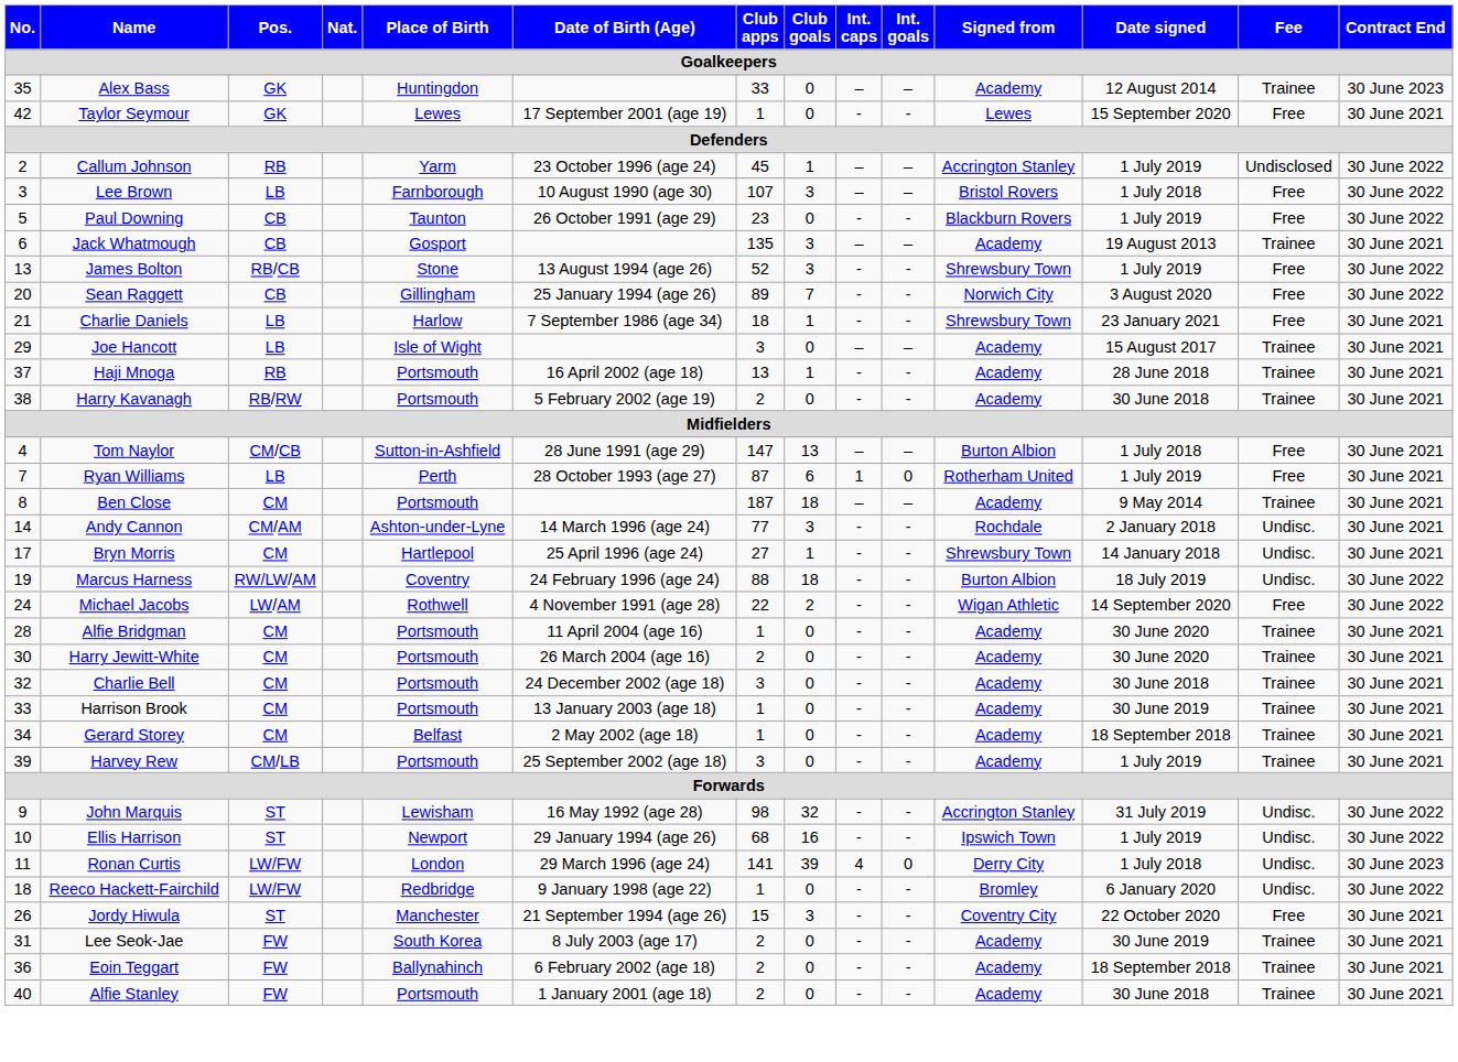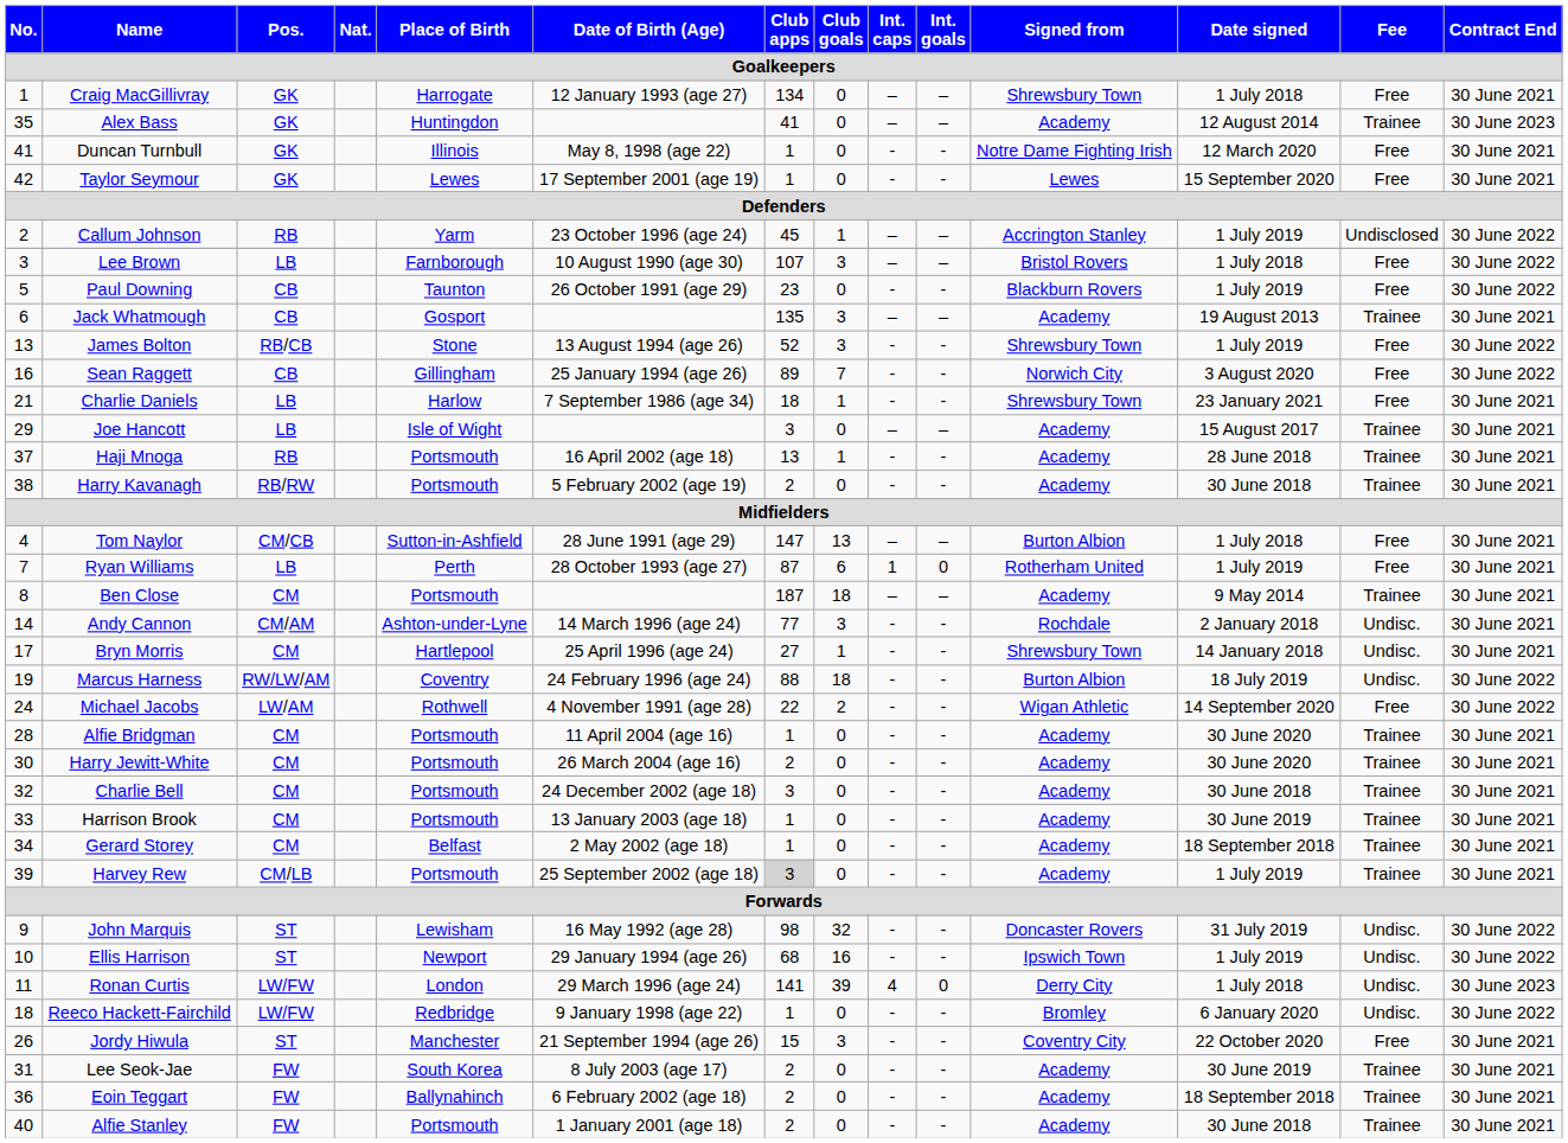 <table class="wikitable" style="text-align:center; font-size:87%; width:100%;">
 <tr>
 <th style="background:#0000FF; color:white; text-align:center;">No.</th>
 <th style="background:#0000FF; color:white; text-align:center;">Name</th>
 <th style="background:#0000FF; color:white; text-align:center;">Pos.</th>
 <th style="background:#0000FF; color:white; text-align:center;">Nat.</th>
 <th style="background:#0000FF; color:white; text-align:center;">Place of Birth</th>
 <th style="background:#0000FF; color:white; text-align:center;">Date of Birth (Age)</th>
 <th style="background:#0000FF; color:white; text-align:center;">Club<br>apps</th>
 <th style="background:#0000FF; color:white; text-align:center;">Club<br>goals</th>
 <th style="background:#0000FF; color:white; text-align:center;">Int.<br>caps</th>
 <th style="background:#0000FF; color:white; text-align:center;">Int.<br>goals</th>
 <th style="background:#0000FF; color:white; text-align:center;">Signed from</th>
 <th style="background:#0000FF; color:white; text-align:center;">Date signed</th>
 <th style="background:#0000FF; color:white; text-align:center;">Fee</th>
 <th style="background:#0000FF; color:white; text-align:center;">Contract End</th>
 </tr>
 <tr>
 <th colspan="14" style="background:#dcdcdc; text-align:center;">Goalkeepers</th>
 </tr>
 <tr>
+<td>1</td>
+<td><a href='#'>Craig MacGillivray</a></td>
+<td><a href='#'>GK</a></td>
+<td></td>
+<td><a href='#'>Harrogate</a></td>
+<td>12 January 1993 (age 27)</td>
+<td>134</td>
+<td>0</td>
+<td>–</td>
+<td>–</td>
+<td><a href='#'>Shrewsbury Town</a></td>
+<td>1 July 2018</td>
+<td>Free</td>
+<td>30 June 2021</td>
+</tr>
+<tr>
 <td>35</td>
 <td><a href='#'>Alex Bass</a></td>
 <td><a href='#'>GK</a></td>
 <td></td>
 <td><a href='#'>Huntingdon</a></td>
 <td></td>
-<td>33</td>
+<td>41</td>
 <td>0</td>
 <td>–</td>
 <td>–</td>
 <td><a href='#'>Academy</a></td>
 <td>12 August 2014</td>
 <td>Trainee</td>
 <td>30 June 2023</td>
+</tr>
+<tr>
+<td>41</td>
+<td>Duncan Turnbull</td>
+<td><a href='#'>GK</a></td>
+<td></td>
+<td><a href='#'>Illinois</a></td>
+<td>May 8, 1998 (age 22)</td>
+<td>1</td>
+<td>0</td>
+<td>-</td>
+<td>-</td>
+<td><a href='#'>Notre Dame Fighting Irish</a></td>
+<td>12 March 2020</td>
+<td>Free</td>
+<td>30 June 2021</td>
 </tr>
 <tr>
 <td>42</td>
 <td><a href='#'>Taylor Seymour</a></td>
 <td><a href='#'>GK</a></td>
 <td></td>
 <td><a href='#'>Lewes</a></td>
 <td>17 September 2001 (age 19)</td>
 <td>1</td>
 <td>0</td>
 <td>-</td>
 <td>-</td>
 <td><a href='#'>Lewes</a></td>
 <td>15 September 2020</td>
 <td>Free</td>
 <td>30 June 2021</td>
 </tr>
 <tr>
 <th colspan="14" style="background:#dcdcdc; text-align:center;">Defenders</th>
 </tr>
 <tr>
 <td>2</td>
 <td><a href='#'>Callum Johnson</a></td>
 <td><a href='#'>RB</a></td>
 <td></td>
 <td><a href='#'>Yarm</a></td>
 <td>23 October 1996 (age 24)</td>
 <td>45</td>
 <td>1</td>
 <td>–</td>
 <td>–</td>
 <td><a href='#'>Accrington Stanley</a></td>
 <td>1 July 2019</td>
 <td>Undisclosed</td>
 <td>30 June 2022</td>
 </tr>
 <tr>
 </tr>
 <tr>
 <td>3</td>
 <td><a href='#'>Lee Brown</a></td>
 <td><a href='#'>LB</a></td>
 <td></td>
 <td><a href='#'>Farnborough</a></td>
 <td>10 August 1990 (age 30)</td>
 <td>107</td>
 <td>3</td>
 <td>–</td>
 <td>–</td>
 <td><a href='#'>Bristol Rovers</a></td>
 <td>1 July 2018</td>
 <td>Free</td>
 <td>30 June 2022</td>
 </tr>
 <tr>
 <td>5</td>
 <td><a href='#'>Paul Downing</a></td>
 <td><a href='#'>CB</a></td>
 <td></td>
 <td><a href='#'>Taunton</a></td>
 <td>26 October 1991 (age 29)</td>
 <td>23</td>
 <td>0</td>
 <td>-</td>
 <td>-</td>
 <td><a href='#'>Blackburn Rovers</a></td>
 <td>1 July 2019</td>
 <td>Free</td>
 <td>30 June 2022</td>
 </tr>
 <tr>
 <td>6</td>
 <td><a href='#'>Jack Whatmough</a></td>
 <td><a href='#'>CB</a></td>
 <td></td>
 <td><a href='#'>Gosport</a></td>
 <td></td>
 <td>135</td>
 <td>3</td>
 <td>–</td>
 <td>–</td>
 <td><a href='#'>Academy</a></td>
 <td>19 August 2013</td>
 <td>Trainee</td>
 <td>30 June 2021</td>
 </tr>
 <tr>
 <td>13</td>
 <td><a href='#'>James Bolton</a></td>
 <td><a href='#'>RB</a>/<a href='#'>CB</a></td>
 <td></td>
 <td><a href='#'>Stone</a></td>
 <td>13 August 1994 (age 26)</td>
 <td>52</td>
 <td>3</td>
 <td>-</td>
 <td>-</td>
 <td><a href='#'>Shrewsbury Town</a></td>
 <td>1 July 2019</td>
 <td>Free</td>
 <td>30 June 2022</td>
 </tr>
 <tr>
-<td>20</td>
+<td>16</td>
 <td><a href='#'>Sean Raggett</a></td>
 <td><a href='#'>CB</a></td>
 <td></td>
 <td><a href='#'>Gillingham</a></td>
 <td>25 January 1994 (age 26)</td>
 <td>89</td>
 <td>7</td>
 <td>-</td>
 <td>-</td>
 <td><a href='#'>Norwich City</a></td>
 <td>3 August 2020</td>
 <td>Free</td>
 <td>30 June 2022</td>
 </tr>
 <tr>
 <td>21</td>
 <td><a href='#'>Charlie Daniels</a></td>
 <td><a href='#'>LB</a></td>
 <td></td>
 <td><a href='#'>Harlow</a></td>
 <td>7 September 1986 (age 34)</td>
 <td>18</td>
 <td>1</td>
 <td>-</td>
 <td>-</td>
 <td><a href='#'>Shrewsbury Town</a></td>
 <td>23 January 2021</td>
 <td>Free</td>
 <td>30 June 2021</td>
 </tr>
 <tr>
 <td>29</td>
 <td><a href='#'>Joe Hancott</a></td>
 <td><a href='#'>LB</a></td>
 <td></td>
 <td><a href='#'>Isle of Wight</a></td>
 <td></td>
 <td>3</td>
 <td>0</td>
 <td>–</td>
 <td>–</td>
 <td><a href='#'>Academy</a></td>
 <td>15 August 2017</td>
 <td>Trainee</td>
 <td>30 June 2021</td>
 </tr>
 <tr>
 <td>37</td>
 <td><a href='#'>Haji Mnoga</a></td>
 <td><a href='#'>RB</a></td>
 <td></td>
 <td><a href='#'>Portsmouth</a></td>
 <td>16 April 2002 (age 18)</td>
 <td>13</td>
 <td>1</td>
 <td>-</td>
 <td>-</td>
 <td><a href='#'>Academy</a></td>
 <td>28 June 2018</td>
 <td>Trainee</td>
 <td>30 June 2021</td>
 </tr>
 <tr>
 <td>38</td>
 <td><a href='#'>Harry Kavanagh</a></td>
 <td><a href='#'>RB</a>/<a href='#'>RW</a></td>
 <td></td>
 <td><a href='#'>Portsmouth</a></td>
 <td>5 February 2002 (age 19)</td>
 <td>2</td>
 <td>0</td>
 <td>-</td>
 <td>-</td>
 <td><a href='#'>Academy</a></td>
 <td>30 June 2018</td>
 <td>Trainee</td>
 <td>30 June 2021</td>
 </tr>
 <tr>
 <th colspan="14" style="background:#dcdcdc; text-align:center;">Midfielders</th>
 </tr>
 <tr>
 <td>4</td>
 <td><a href='#'>Tom Naylor</a></td>
 <td><a href='#'>CM</a>/<a href='#'>CB</a></td>
 <td></td>
 <td><a href='#'>Sutton-in-Ashfield</a></td>
 <td>28 June 1991 (age 29)</td>
 <td>147</td>
 <td>13</td>
 <td>–</td>
 <td>–</td>
 <td><a href='#'>Burton Albion</a></td>
 <td>1 July 2018</td>
 <td>Free</td>
 <td>30 June 2021</td>
 </tr>
 <tr>
 <td>7</td>
 <td><a href='#'>Ryan Williams</a></td>
 <td><a href='#'>LB</a></td>
 <td></td>
 <td><a href='#'>Perth</a></td>
 <td>28 October 1993 (age 27)</td>
 <td>87</td>
 <td>6</td>
 <td>1</td>
 <td>0</td>
 <td><a href='#'>Rotherham United</a></td>
 <td>1 July 2019</td>
 <td>Free</td>
 <td>30 June 2021</td>
 </tr>
 <tr>
 <td>8</td>
 <td><a href='#'>Ben Close</a></td>
 <td><a href='#'>CM</a></td>
 <td></td>
 <td><a href='#'>Portsmouth</a></td>
 <td></td>
 <td>187</td>
 <td>18</td>
 <td>–</td>
 <td>–</td>
 <td><a href='#'>Academy</a></td>
 <td>9 May 2014</td>
 <td>Trainee</td>
 <td>30 June 2021</td>
 </tr>
 <tr>
 <td>14</td>
 <td><a href='#'>Andy Cannon</a></td>
 <td><a href='#'>CM</a>/<a href='#'>AM</a></td>
 <td></td>
 <td><a href='#'>Ashton-under-Lyne</a></td>
 <td>14 March 1996 (age 24)</td>
 <td>77</td>
 <td>3</td>
 <td>-</td>
 <td>-</td>
 <td><a href='#'>Rochdale</a></td>
 <td>2 January 2018</td>
 <td>Undisc.</td>
 <td>30 June 2021</td>
 </tr>
 <tr>
 <td>17</td>
 <td><a href='#'>Bryn Morris</a></td>
 <td><a href='#'>CM</a></td>
 <td></td>
 <td><a href='#'>Hartlepool</a></td>
 <td>25 April 1996 (age 24)</td>
 <td>27</td>
 <td>1</td>
 <td>-</td>
 <td>-</td>
 <td><a href='#'>Shrewsbury Town</a></td>
 <td>14 January 2018</td>
 <td>Undisc.</td>
 <td>30 June 2021</td>
 </tr>
 <tr>
 <td>19</td>
 <td><a href='#'>Marcus Harness</a></td>
 <td><a href='#'>RW/LW</a>/<a href='#'>AM</a></td>
 <td></td>
 <td><a href='#'>Coventry</a></td>
 <td>24 February 1996 (age 24)</td>
 <td>88</td>
 <td>18</td>
 <td>-</td>
 <td>-</td>
 <td><a href='#'>Burton Albion</a></td>
 <td>18 July 2019</td>
 <td>Undisc.</td>
 <td>30 June 2022</td>
 </tr>
 <tr>
 <td>24</td>
 <td><a href='#'>Michael Jacobs</a></td>
 <td><a href='#'>LW</a>/<a href='#'>AM</a></td>
 <td></td>
 <td><a href='#'>Rothwell</a></td>
 <td>4 November 1991 (age 28)</td>
 <td>22</td>
 <td>2</td>
 <td>-</td>
 <td>-</td>
 <td><a href='#'>Wigan Athletic</a></td>
 <td>14 September 2020</td>
 <td>Free</td>
 <td>30 June 2022</td>
 </tr>
 <tr>
 <td>28</td>
 <td><a href='#'>Alfie Bridgman</a></td>
 <td><a href='#'>CM</a></td>
 <td></td>
 <td><a href='#'>Portsmouth</a></td>
 <td>11 April 2004 (age 16)</td>
 <td>1</td>
 <td>0</td>
 <td>-</td>
 <td>-</td>
 <td><a href='#'>Academy</a></td>
 <td>30 June 2020</td>
 <td>Trainee</td>
 <td>30 June 2021</td>
 </tr>
 <tr>
 <td>30</td>
 <td><a href='#'>Harry Jewitt-White</a></td>
 <td><a href='#'>CM</a></td>
 <td></td>
 <td><a href='#'>Portsmouth</a></td>
 <td>26 March 2004 (age 16)</td>
 <td>2</td>
 <td>0</td>
 <td>-</td>
 <td>-</td>
 <td><a href='#'>Academy</a></td>
 <td>30 June 2020</td>
 <td>Trainee</td>
 <td>30 June 2021</td>
 </tr>
 <tr>
 <td>32</td>
 <td><a href='#'>Charlie Bell</a></td>
 <td><a href='#'>CM</a></td>
 <td></td>
 <td><a href='#'>Portsmouth</a></td>
 <td>24 December 2002 (age 18)</td>
 <td>3</td>
 <td>0</td>
 <td>-</td>
 <td>-</td>
 <td><a href='#'>Academy</a></td>
 <td>30 June 2018</td>
 <td>Trainee</td>
 <td>30 June 2021</td>
 </tr>
 <tr>
 <td>33</td>
 <td>Harrison Brook</td>
 <td><a href='#'>CM</a></td>
 <td></td>
 <td><a href='#'>Portsmouth</a></td>
 <td>13 January 2003 (age 18)</td>
 <td>1</td>
 <td>0</td>
 <td>-</td>
 <td>-</td>
 <td><a href='#'>Academy</a></td>
 <td>30 June 2019</td>
 <td>Trainee</td>
 <td>30 June 2021</td>
 </tr>
 <tr>
 <td>34</td>
 <td><a href='#'>Gerard Storey</a></td>
 <td><a href='#'>CM</a></td>
 <td></td>
 <td><a href='#'>Belfast</a></td>
 <td>2 May 2002 (age 18)</td>
 <td>1</td>
 <td>0</td>
 <td>-</td>
 <td>-</td>
 <td><a href='#'>Academy</a></td>
 <td>18 September 2018</td>
 <td>Trainee</td>
 <td>30 June 2021</td>
 </tr>
 <tr>
 <td>39</td>
 <td><a href='#'>Harvey Rew</a></td>
 <td><a href='#'>CM</a>/<a href='#'>LB</a></td>
 <td></td>
 <td><a href='#'>Portsmouth</a></td>
 <td>25 September 2002 (age 18)</td>
-<td>3</td>
+<td style="background: lightgrey;">3</td>
 <td>0</td>
 <td>-</td>
 <td>-</td>
 <td><a href='#'>Academy</a></td>
 <td>1 July 2019</td>
 <td>Trainee</td>
 <td>30 June 2021</td>
 </tr>
 <tr>
 <th colspan="14" style="background:#dcdcdc; text-align=center;">Forwards</th>
 </tr>
 <tr>
 <td>9</td>
 <td><a href='#'>John Marquis</a></td>
 <td><a href='#'>ST</a></td>
 <td></td>
 <td><a href='#'>Lewisham</a></td>
 <td>16 May 1992 (age 28)</td>
 <td>98</td>
 <td>32</td>
 <td>-</td>
 <td>-</td>
-<td><a href='#'>Accrington Stanley</a></td>
+<td><a href='#'>Doncaster Rovers</a></td>
 <td>31 July 2019</td>
 <td>Undisc.</td>
 <td>30 June 2022</td>
 </tr>
 <tr>
 <td>10</td>
 <td><a href='#'>Ellis Harrison</a></td>
 <td><a href='#'>ST</a></td>
 <td></td>
 <td><a href='#'>Newport</a></td>
 <td>29 January 1994 (age 26)</td>
 <td>68</td>
 <td>16</td>
 <td>-</td>
 <td>-</td>
 <td><a href='#'>Ipswich Town</a></td>
 <td>1 July 2019</td>
 <td>Undisc.</td>
 <td>30 June 2022</td>
 </tr>
 <tr>
 <td>11</td>
 <td><a href='#'>Ronan Curtis</a></td>
 <td><a href='#'>LW/</a><a href='#'>FW</a></td>
 <td></td>
 <td><a href='#'>London</a></td>
 <td>29 March 1996 (age 24)</td>
 <td>141</td>
 <td>39</td>
 <td>4</td>
 <td>0</td>
 <td><a href='#'>Derry City</a></td>
 <td>1 July 2018</td>
 <td>Undisc.</td>
 <td>30 June 2023</td>
 </tr>
 <tr>
 <td>18</td>
 <td><a href='#'>Reeco Hackett-Fairchild</a></td>
 <td><a href='#'>LW/</a><a href='#'>FW</a></td>
 <td></td>
 <td><a href='#'>Redbridge</a></td>
 <td>9 January 1998 (age 22)</td>
 <td>1</td>
 <td>0</td>
 <td>-</td>
 <td>-</td>
 <td><a href='#'>Bromley</a></td>
 <td>6 January 2020</td>
 <td>Undisc.</td>
 <td>30 June 2022</td>
 </tr>
 <tr>
 <td>26</td>
 <td><a href='#'>Jordy Hiwula</a></td>
 <td><a href='#'>ST</a></td>
 <td></td>
 <td><a href='#'>Manchester</a></td>
 <td>21 September 1994 (age 26)</td>
 <td>15</td>
 <td>3</td>
 <td>-</td>
 <td>-</td>
 <td><a href='#'>Coventry City</a></td>
 <td>22 October 2020</td>
 <td>Free</td>
 <td>30 June 2021</td>
 </tr>
 <tr>
 <td>31</td>
 <td>Lee Seok-Jae</td>
 <td><a href='#'>FW</a></td>
 <td></td>
 <td><a href='#'>South Korea</a></td>
 <td>8 July 2003 (age 17)</td>
 <td>2</td>
 <td>0</td>
 <td>-</td>
 <td>-</td>
 <td><a href='#'>Academy</a></td>
 <td>30 June 2019</td>
 <td>Trainee</td>
 <td>30 June 2021</td>
 </tr>
 <tr>
 <td>36</td>
 <td><a href='#'>Eoin Teggart</a></td>
 <td><a href='#'>FW</a></td>
 <td></td>
 <td><a href='#'>Ballynahinch</a></td>
 <td>6 February 2002 (age 18)</td>
 <td>2</td>
 <td>0</td>
 <td>-</td>
 <td>-</td>
 <td><a href='#'>Academy</a></td>
 <td>18 September 2018</td>
 <td>Trainee</td>
 <td>30 June 2021</td>
 </tr>
 <tr>
 <td>40</td>
 <td><a href='#'>Alfie Stanley</a></td>
 <td><a href='#'>FW</a></td>
 <td></td>
 <td><a href='#'>Portsmouth</a></td>
 <td>1 January 2001 (age 18)</td>
 <td>2</td>
 <td>0</td>
 <td>-</td>
 <td>-</td>
 <td><a href='#'>Academy</a></td>
 <td>30 June 2018</td>
 <td>Trainee</td>
 <td>30 June 2021</td>
 </tr>
 </table>
